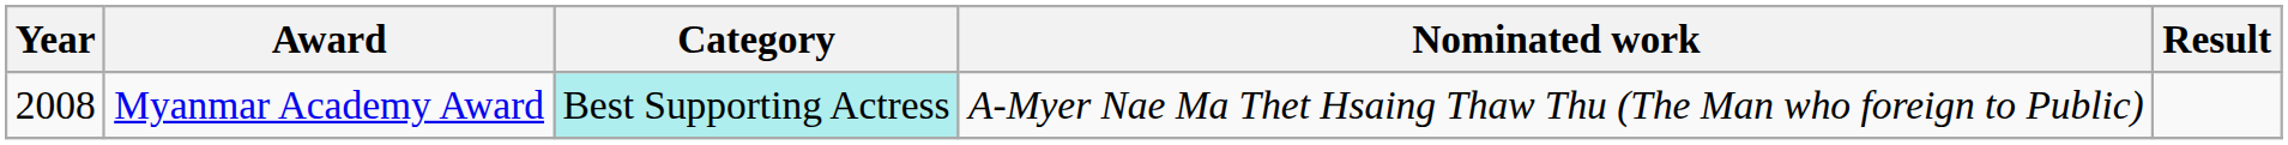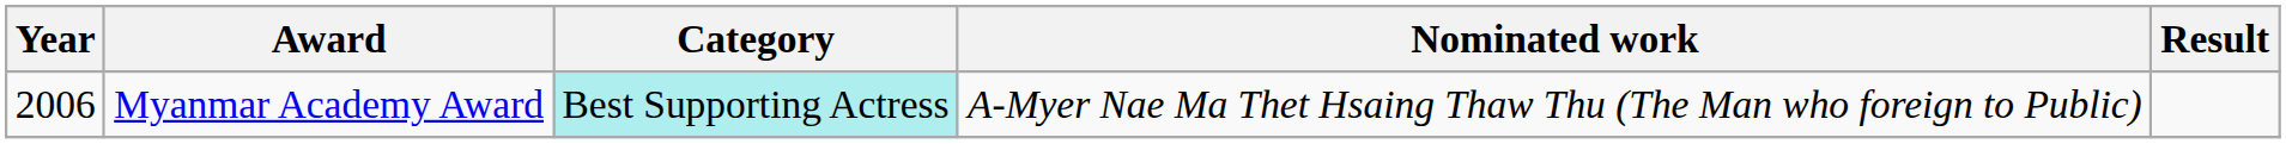 <table class="wikitable" style="font-size: 95%">
 <tr>
 <th>Year</th>
 <th>Award</th>
 <th>Category</th>
 <th>Nominated work</th>
 <th>Result</th>
 </tr>
 <tr>
-<td>2008</td>
+<td>2006</td>
 <td><a href='#'>Myanmar Academy Award</a></td>
 <td style="background: paleturquoise;">Best Supporting Actress</td>
 <td><em>A-Myer Nae Ma Thet Hsaing Thaw Thu (The Man who foreign to Public)</em></td>
 <td></td>
 </tr>
 <tr>
 </tr>
 </table>
